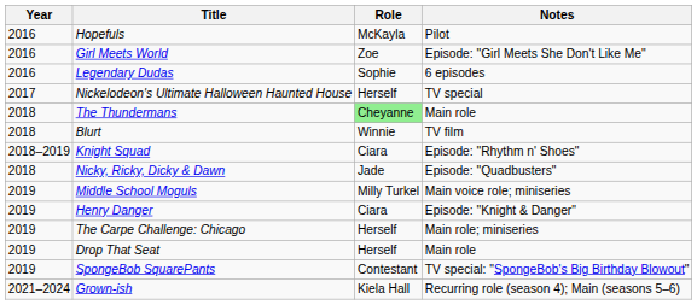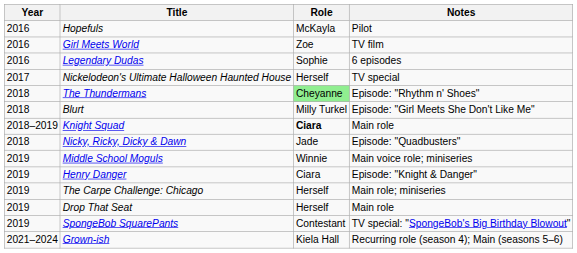 <table class="wikitable sortable">
 <tr>
 <th scope="col">Year</th>
 <th scope="col">Title</th>
 <th scope="col">Role</th>
 <th scope="col" class="unsortable">Notes</th>
 </tr>
 <tr>
 <td>2016</td>
 <td><em>Hopefuls</em></td>
 <td>McKayla</td>
 <td>Pilot</td>
 </tr>
 <tr>
 <td>2016</td>
 <td><em><a href='#'>Girl Meets World</a></em></td>
 <td>Zoe</td>
-<td>Episode: "Girl Meets She Don't Like Me"</td>
+<td>TV film</td>
 </tr>
 <tr>
 <td>2016</td>
 <td><em><a href='#'>Legendary Dudas</a></em></td>
 <td>Sophie</td>
 <td>6 episodes</td>
 </tr>
 <tr>
 <td>2017</td>
 <td><em>Nickelodeon's Ultimate Halloween Haunted House</em></td>
 <td>Herself</td>
 <td>TV special</td>
 </tr>
 <tr>
 <td>2018</td>
 <td><em><a href='#'>The Thundermans</a></em></td>
 <td style="background: lightgreen;">Cheyanne</td>
-<td>Main role</td>
+<td>Episode: "Rhythm n' Shoes"</td>
 </tr>
 <tr>
 <td>2018</td>
 <td><em>Blurt</em></td>
-<td>Winnie</td>
-<td>TV film</td>
+<td>Milly Turkel</td>
+<td>Episode: "Girl Meets She Don't Like Me"</td>
 </tr>
 <tr>
 <td>2018–2019</td>
 <td><em><a href='#'>Knight Squad</a></em></td>
-<td>Ciara</td>
-<td>Episode: "Rhythm n' Shoes"</td>
+<td><strong>Ciara</strong></td>
+<td>Main role</td>
 </tr>
 <tr>
 <td>2018</td>
 <td><em><a href='#'>Nicky, Ricky, Dicky & Dawn</a></em></td>
 <td>Jade</td>
 <td>Episode: "Quadbusters"</td>
 </tr>
 <tr>
 <td>2019</td>
 <td><em><a href='#'>Middle School Moguls</a></em></td>
-<td>Milly Turkel</td>
+<td>Winnie</td>
 <td>Main voice role; miniseries</td>
 </tr>
 <tr>
 <td>2019</td>
 <td><em><a href='#'>Henry Danger</a></em></td>
 <td>Ciara</td>
 <td>Episode: "Knight & Danger"</td>
 </tr>
 <tr>
 <td>2019</td>
 <td><em>The Carpe Challenge: Chicago</em></td>
 <td>Herself</td>
 <td>Main role; miniseries</td>
 </tr>
 <tr>
 <td>2019</td>
 <td><em>Drop That Seat</em></td>
 <td>Herself</td>
 <td>Main role</td>
 </tr>
 <tr>
 <td>2019</td>
 <td><em><a href='#'>SpongeBob SquarePants</a></em></td>
 <td>Contestant</td>
 <td>TV special: "<a href='#'>SpongeBob's Big Birthday Blowout</a>"</td>
 </tr>
 <tr>
 <td>2021–2024</td>
 <td><em><a href='#'>Grown-ish</a></em></td>
 <td>Kiela Hall</td>
 <td>Recurring role (season 4); Main (seasons 5–6)</td>
 </tr>
 </table>
